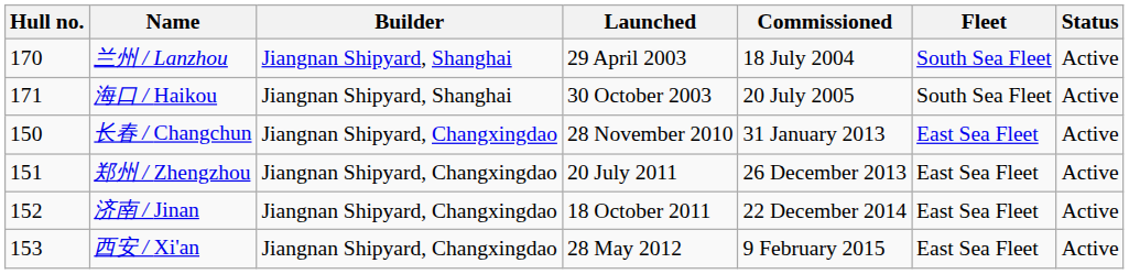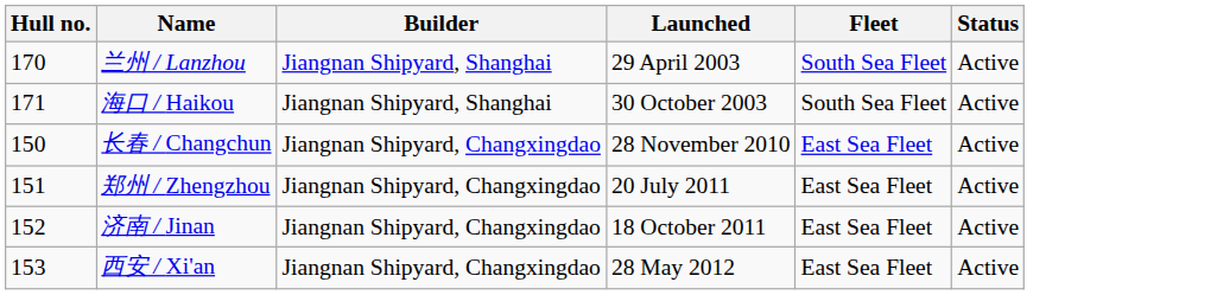 <table class="sortable wikitable">
 <tr>
 <th>Hull no.</th>
 <th>Name</th>
 <th>Builder</th>
 <th>Launched</th>
-<th>Commissioned</th>
 <th>Fleet</th>
 <th>Status</th>
 </tr>
 <tr>
 <td>170</td>
 <td><em><a href='#'>兰州 / Lanzhou</a></em></td>
 <td><a href='#'>Jiangnan Shipyard</a>, <a href='#'>Shanghai</a></td>
 <td>29 April 2003</td>
-<td>18 July 2004</td>
 <td><a href='#'>South Sea Fleet</a></td>
 <td>Active</td>
 </tr>
 <tr>
 <td>171</td>
 <td><em><a href='#'>海口 / </em>Haikou<em></a></em></td>
 <td>Jiangnan Shipyard, Shanghai</td>
 <td>30 October 2003</td>
-<td>20 July 2005</td>
 <td>South Sea Fleet</td>
 <td>Active</td>
 </tr>
 <tr>
 <td>150</td>
 <td><em><a href='#'>长春 / </em>Changchun<em></a></em></td>
 <td>Jiangnan Shipyard, <a href='#'>Changxingdao</a></td>
 <td>28 November 2010</td>
-<td>31 January 2013</td>
 <td><a href='#'>East Sea Fleet</a></td>
 <td>Active</td>
 </tr>
 <tr>
 <td>151</td>
 <td><em><a href='#'>郑州 / </em>Zhengzhou<em></a></em></td>
 <td>Jiangnan Shipyard, Changxingdao</td>
 <td>20 July 2011</td>
-<td>26 December 2013</td>
 <td>East Sea Fleet</td>
 <td>Active</td>
 </tr>
 <tr>
 <td>152</td>
 <td><em><a href='#'>济南 / </em>Jinan<em></a></em></td>
 <td>Jiangnan Shipyard, Changxingdao</td>
 <td>18 October 2011</td>
-<td>22 December 2014</td>
 <td>East Sea Fleet</td>
 <td>Active</td>
 </tr>
 <tr>
 <td>153</td>
 <td><em><a href='#'>西安 / </em>Xi'an<em></a></em></td>
 <td>Jiangnan Shipyard, Changxingdao</td>
 <td>28 May 2012</td>
-<td>9 February 2015</td>
 <td>East Sea Fleet</td>
 <td>Active</td>
 </tr>
 </table>
